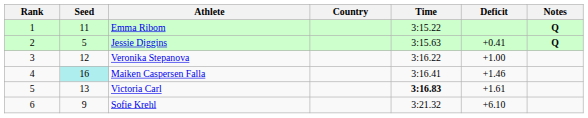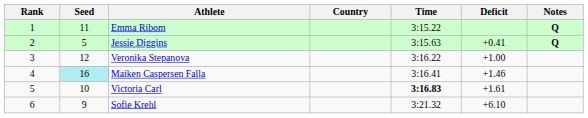 <table class="wikitable sortable" style="text-align:center" width=60%>
 <tr>
 <th>Rank</th>
 <th>Seed</th>
 <th>Athlete</th>
 <th>Country</th>
 <th>Time</th>
 <th>Deficit</th>
 <th>Notes</th>
 </tr>
 <tr bgcolor=#ccffcc>
 <td>1</td>
 <td>11</td>
 <td align=left><a href='#'>Emma Ribom</a></td>
 <td align=left></td>
 <td>3:15.22</td>
 <td></td>
 <td><strong>Q</strong></td>
 </tr>
 <tr bgcolor=#ccffcc>
 <td>2</td>
 <td>5</td>
 <td align=left><a href='#'>Jessie Diggins</a></td>
 <td align=left></td>
 <td>3:15.63</td>
 <td>+0.41</td>
 <td><strong>Q</strong></td>
 </tr>
 <tr>
 <td>3</td>
 <td>12</td>
 <td align=left><a href='#'>Veronika Stepanova</a></td>
 <td align=left></td>
 <td>3:16.22</td>
 <td>+1.00</td>
 <td></td>
 </tr>
 <tr>
 <td>4</td>
 <td style="background: paleturquoise;">16</td>
 <td align=left><a href='#'>Maiken Caspersen Falla</a></td>
 <td align=left></td>
 <td>3:16.41</td>
 <td>+1.46</td>
 <td></td>
 </tr>
 <tr>
 <td>5</td>
-<td>13</td>
+<td>10</td>
 <td align=left><a href='#'>Victoria Carl</a></td>
 <td align=left></td>
 <td><strong>3:16.83</strong></td>
 <td>+1.61</td>
 <td></td>
 </tr>
 <tr>
 <td>6</td>
 <td>9</td>
 <td align=left><a href='#'>Sofie Krehl</a></td>
 <td align=left></td>
 <td>3:21.32</td>
 <td>+6.10</td>
 <td></td>
 </tr>
 </table>
